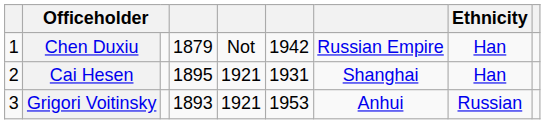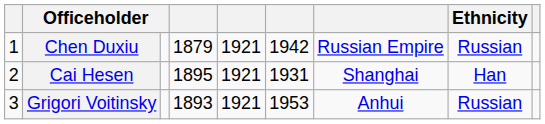 <table class="wikitable sortable" style=text-align:center>
 <tr>
 <th scope=col></th>
 <th scope=col colspan="2">Officeholder</th>
 <th scope=col></th>
 <th scope=col></th>
 <th scope=col></th>
 <th scope=col></th>
 <th scope=col>Ethnicity</th>
 <th scope=col class="unsortable"></th>
 </tr>
 <tr>
 <td>1</td>
 <th align="center" scope="row" style="font-weight:normal;"><a href='#'>Chen Duxiu</a></th>
 <td></td>
 <td>1879</td>
-<td>Not</td>
+<td>1921</td>
 <td>1942</td>
 <td><a href='#'>Russian Empire</a></td>
-<td><a href='#'>Han</a></td>
+<td><a href='#'>Russian</a></td>
 <td></td>
 </tr>
 <tr>
 <td>2</td>
 <th align="center" scope="row" style="font-weight:normal;"><a href='#'>Cai Hesen</a></th>
 <td></td>
 <td>1895</td>
 <td>1921</td>
 <td>1931</td>
 <td><a href='#'>Shanghai</a></td>
 <td><a href='#'>Han</a></td>
 <td></td>
 </tr>
 <tr>
 <td>3</td>
 <th align="center" scope="row" style="font-weight:normal;"><a href='#'>Grigori Voitinsky</a></th>
 <td></td>
 <td>1893</td>
 <td>1921</td>
 <td>1953</td>
 <td><a href='#'>Anhui</a></td>
 <td><a href='#'>Russian</a></td>
 <td></td>
 </tr>
 </table>
